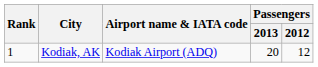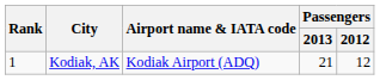 <table class="wikitable">
 <tr>
 <th rowspan="2">Rank</th>
 <th rowspan="2">City</th>
 <th rowspan="2">Airport name & IATA code</th>
 <th colspan="2">Passengers</th>
 </tr>
 <tr>
 <th>2013</th>
 <th>2012</th>
 </tr>
 <tr>
 <td>1</td>
 <td><a href='#'>Kodiak, AK</a></td>
 <td><a href='#'>Kodiak Airport (ADQ)</a></td>
-<td align="right">20</td>
+<td align="right">21</td>
 <td align="right">12</td>
 </tr>
 </table>
